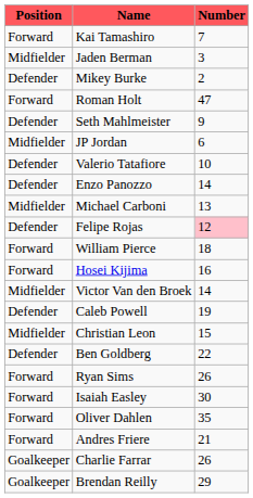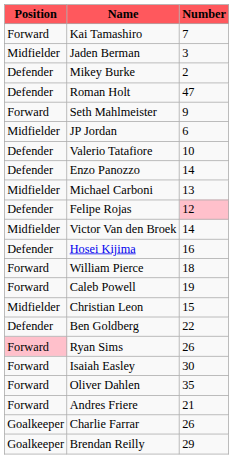 <table class="wikitable">
 <tr>
 <th style="background:#ff585d; color:#000000;" scope="col">Position</th>
 <th style="background:#ff585d; color:#000000;" scope="col">Name</th>
 <th style="background:#ff585d; color:#000000;" scope="col">Number</th>
 </tr>
 <tr>
 <td>Forward</td>
 <td> Kai Tamashiro</td>
 <td>7</td>
 </tr>
 <tr>
 <td>Midfielder</td>
 <td> Jaden Berman</td>
 <td>3</td>
 </tr>
 <tr>
 <td>Defender</td>
 <td> Mikey Burke</td>
 <td>2</td>
 </tr>
 <tr>
-<td>Forward</td>
+<td>Defender</td>
 <td> Roman Holt</td>
 <td>47</td>
 </tr>
 <tr>
-<td>Defender</td>
+<td>Forward</td>
 <td> Seth Mahlmeister</td>
 <td>9</td>
 </tr>
 <tr>
 <td>Midfielder</td>
 <td> JP Jordan</td>
 <td>6</td>
 </tr>
 <tr>
 <td>Defender</td>
 <td> Valerio Tatafiore</td>
 <td>10</td>
 </tr>
 <tr>
 <td>Defender</td>
 <td> Enzo Panozzo</td>
 <td>14</td>
 </tr>
 <tr>
 <td>Midfielder</td>
 <td> Michael Carboni</td>
 <td>13</td>
 </tr>
 <tr>
 <td>Defender</td>
 <td> Felipe Rojas</td>
 <td style="background: pink;">12</td>
 </tr>
 <tr>
+<td>Midfielder</td>
+<td> Victor Van den Broek</td>
+<td>14</td>
+</tr>
+<tr>
+<td>Defender</td>
+<td> <a href='#'>Hosei Kijima</a></td>
+<td>16</td>
+</tr>
+<tr>
 <td>Forward</td>
 <td> William Pierce</td>
 <td>18</td>
 </tr>
 <tr>
 <td>Forward</td>
-<td> <a href='#'>Hosei Kijima</a></td>
-<td>16</td>
-</tr>
-<tr>
-<td>Midfielder</td>
-<td> Victor Van den Broek</td>
-<td>14</td>
-</tr>
-<tr>
-<td>Defender</td>
 <td> Caleb Powell</td>
 <td>19</td>
 </tr>
 <tr>
 <td>Midfielder</td>
 <td> Christian Leon</td>
 <td>15</td>
 </tr>
 <tr>
 <td>Defender</td>
 <td> Ben Goldberg</td>
 <td>22</td>
 </tr>
 <tr>
-<td>Forward</td>
+<td style="background: pink;">Forward</td>
 <td> Ryan Sims</td>
 <td>26</td>
 </tr>
 <tr>
 <td>Forward</td>
 <td> Isaiah Easley</td>
 <td>30</td>
 </tr>
 <tr>
 <td>Forward</td>
 <td> Oliver Dahlen</td>
 <td>35</td>
 </tr>
 <tr>
 <td>Forward</td>
 <td> Andres Friere</td>
 <td>21</td>
 </tr>
 <tr>
 <td>Goalkeeper</td>
 <td> Charlie Farrar</td>
 <td>26</td>
 </tr>
 <tr>
 <td>Goalkeeper</td>
 <td>Brendan Reilly</td>
 <td>29</td>
 </tr>
 </table>
